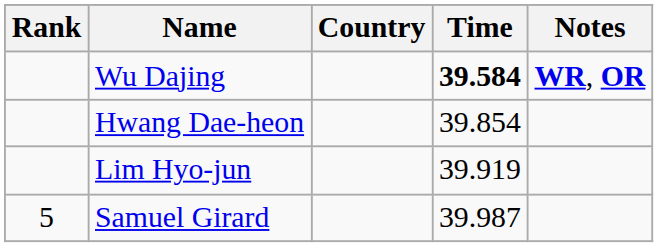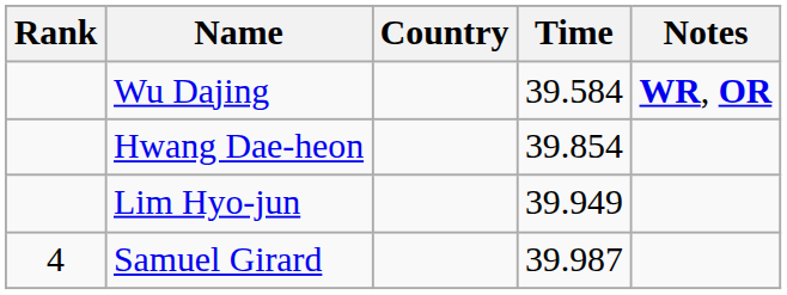 <table class="wikitable sortable" style="text-align:center">
 <tr>
 <th>Rank</th>
 <th>Name</th>
 <th>Country</th>
 <th>Time</th>
 <th>Notes</th>
 </tr>
 <tr>
 <td></td>
 <td align=left><a href='#'>Wu Dajing</a></td>
 <td align=left></td>
-<td><strong>39.584</strong></td>
+<td>39.584</td>
 <td><strong><a href='#'>WR</a></strong>, <strong><a href='#'>OR</a></strong></td>
 </tr>
 <tr>
 <td></td>
 <td align=left><a href='#'>Hwang Dae-heon</a></td>
 <td align=left></td>
 <td>39.854</td>
 <td></td>
 </tr>
 <tr>
 <td></td>
 <td align=left><a href='#'>Lim Hyo-jun</a></td>
 <td align=left></td>
-<td>39.919</td>
+<td>39.949</td>
 <td></td>
 </tr>
 <tr>
-<td>5</td>
+<td>4</td>
 <td align=left><a href='#'>Samuel Girard</a></td>
 <td align=left></td>
 <td>39.987</td>
 <td></td>
 </tr>
 </table>
